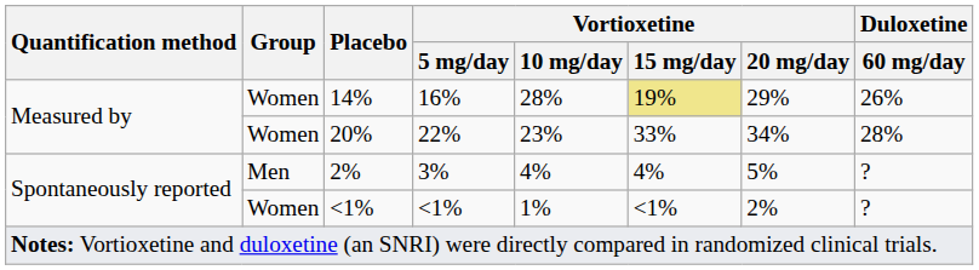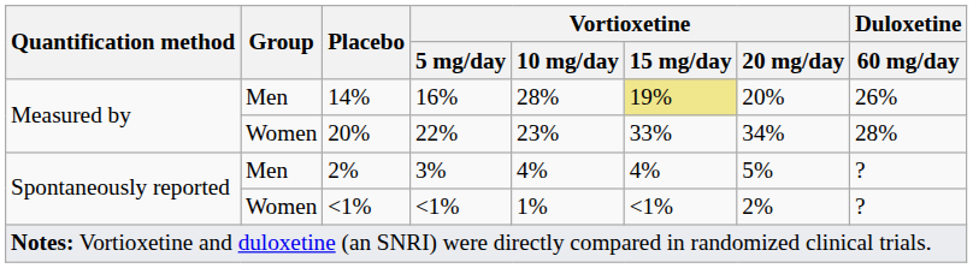 <table class="wikitable">
 <tr>
 <th rowspan="2">Quantification method</th>
 <th rowspan="2">Group</th>
 <th rowspan="2">Placebo</th>
 <th colspan="4">Vortioxetine</th>
 <th>Duloxetine</th>
 </tr>
 <tr>
 <th>5 mg/day</th>
 <th>10 mg/day</th>
 <th>15 mg/day</th>
 <th>20 mg/day</th>
 <th>60 mg/day</th>
 </tr>
 <tr>
 <td rowspan="2">Measured by </td>
-<td>Women</td>
+<td>Men</td>
 <td>14%</td>
 <td>16%</td>
 <td>28%</td>
 <td style="background: khaki;">19%</td>
-<td>29%</td>
+<td>20%</td>
 <td>26%</td>
 </tr>
 <tr>
 <td>Women</td>
 <td>20%</td>
 <td>22%</td>
 <td>23%</td>
 <td>33%</td>
 <td>34%</td>
 <td>28%</td>
 </tr>
 <tr>
 <td rowspan="2">Spontaneously reported</td>
 <td>Men</td>
 <td>2%</td>
 <td>3%</td>
 <td>4%</td>
 <td>4%</td>
 <td>5%</td>
 <td>?</td>
 </tr>
 <tr>
 <td>Women</td>
 <td><1%</td>
 <td><1%</td>
 <td>1%</td>
 <td><1%</td>
 <td>2%</td>
 <td>?</td>
 </tr>
 <tr>
 <td colspan="8" style="width: 1px; background-color:#eaecf0;"><strong>Notes:</strong> Vortioxetine and <a href='#'>duloxetine</a> (an SNRI) were directly compared in randomized clinical trials.</td>
 </tr>
 </table>
